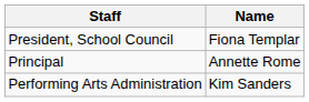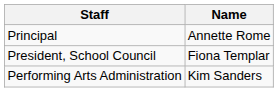 <table class="wikitable">
 <tr>
 <th>Staff</th>
 <th>Name</th>
 </tr>
 <tr>
+<td>Principal</td>
+<td>Annette Rome</td>
+</tr>
+<tr>
 <td>President, School Council</td>
 <td>Fiona Templar</td>
-</tr>
-<tr>
-<td>Principal</td>
-<td>Annette Rome</td>
 </tr>
 <tr>
 <td>Performing Arts Administration</td>
 <td>Kim Sanders</td>
 </tr>
 </table>
